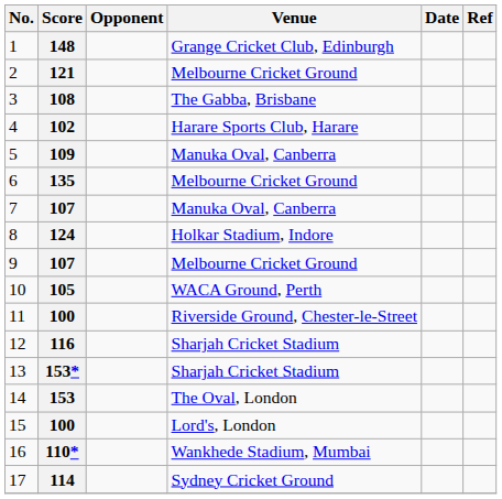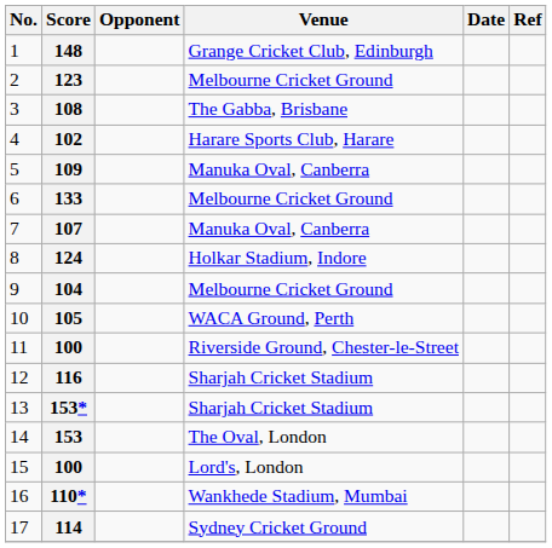 <table class="wikitable sortable plainrowheaders">
 <tr>
 <th>No.</th>
 <th>Score</th>
 <th>Opponent</th>
 <th>Venue</th>
 <th>Date</th>
 <th>Ref</th>
 </tr>
 <tr>
 <td>1</td>
 <th scope="row">148</th>
 <td></td>
 <td><a href='#'>Grange Cricket Club</a>, <a href='#'>Edinburgh</a></td>
 <td></td>
 <td></td>
 </tr>
 <tr>
 <td>2</td>
-<th scope="row">121</th>
+<th scope="row">123</th>
 <td></td>
 <td><a href='#'>Melbourne Cricket Ground</a></td>
 <td></td>
 <td></td>
 </tr>
 <tr>
 <td>3</td>
 <th scope="row">108</th>
 <td></td>
 <td><a href='#'>The Gabba</a>, <a href='#'>Brisbane</a></td>
 <td></td>
 <td></td>
 </tr>
 <tr>
 <td>4</td>
 <th scope="row">102</th>
 <td></td>
 <td><a href='#'>Harare Sports Club</a>, <a href='#'>Harare</a></td>
 <td></td>
 <td></td>
 </tr>
 <tr>
 <td>5</td>
 <th scope="row">109</th>
 <td></td>
 <td><a href='#'>Manuka Oval</a>, <a href='#'>Canberra</a></td>
 <td></td>
 <td></td>
 </tr>
 <tr>
 <td>6</td>
-<th scope="row">135</th>
+<th scope="row">133</th>
 <td></td>
 <td><a href='#'>Melbourne Cricket Ground</a></td>
 <td></td>
 <td></td>
 </tr>
 <tr>
 <td>7</td>
 <th scope="row">107</th>
 <td></td>
 <td><a href='#'>Manuka Oval</a>, <a href='#'>Canberra</a></td>
 <td></td>
 <td></td>
 </tr>
 <tr>
 <td>8</td>
 <th scope="row">124</th>
 <td></td>
 <td><a href='#'>Holkar Stadium</a>, <a href='#'>Indore</a></td>
 <td></td>
 <td></td>
 </tr>
 <tr>
 <td>9</td>
-<th scope="row">107</th>
+<th scope="row">104</th>
 <td></td>
 <td><a href='#'>Melbourne Cricket Ground</a></td>
 <td></td>
 <td></td>
 </tr>
 <tr>
 <td>10</td>
 <th scope="row">105</th>
 <td></td>
 <td><a href='#'>WACA Ground</a>, <a href='#'>Perth</a></td>
 <td></td>
 <td></td>
 </tr>
 <tr>
 <td>11</td>
 <th scope="row">100</th>
 <td></td>
 <td><a href='#'>Riverside Ground</a>, <a href='#'>Chester-le-Street</a></td>
 <td></td>
 <td></td>
 </tr>
 <tr>
 <td>12</td>
 <th scope="row">116</th>
 <td></td>
 <td><a href='#'>Sharjah Cricket Stadium</a></td>
 <td></td>
 <td></td>
 </tr>
 <tr>
 <td>13</td>
 <th scope="row">153<a href='#'>*</a></th>
 <td></td>
 <td><a href='#'>Sharjah Cricket Stadium</a></td>
 <td></td>
 <td></td>
 </tr>
 <tr>
 <td>14</td>
 <th scope="row">153</th>
 <td></td>
 <td><a href='#'>The Oval</a>, London</td>
 <td></td>
 <td></td>
 </tr>
 <tr>
 <td>15</td>
 <th scope="row">100</th>
 <td></td>
 <td><a href='#'>Lord's</a>, London</td>
 <td></td>
 <td></td>
 </tr>
 <tr>
 <td>16</td>
 <th scope="row">110<a href='#'>*</a></th>
 <td></td>
 <td><a href='#'>Wankhede Stadium</a>, <a href='#'>Mumbai</a></td>
 <td></td>
 <td></td>
 </tr>
 <tr>
 <td>17</td>
 <th scope="row">114</th>
 <td></td>
 <td><a href='#'>Sydney Cricket Ground</a></td>
 <td></td>
 <td></td>
 </tr>
 <tr>
 </tr>
 </table>
